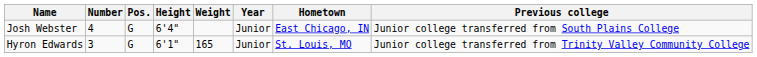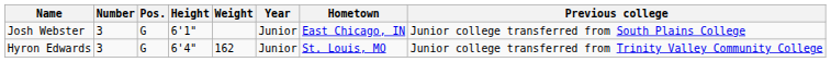 <table class="wikitable sortable" border="1">
 <tr>
 <th>Name</th>
 <th>Number</th>
 <th>Pos.</th>
 <th>Height</th>
 <th>Weight</th>
 <th>Year</th>
 <th>Hometown</th>
 <th class="unsortable">Previous college</th>
 </tr>
 <tr>
 <td>Josh Webster</td>
-<td>4</td>
+<td>3</td>
 <td>G</td>
-<td>6'4"</td>
+<td>6'1"</td>
 <td></td>
 <td>Junior</td>
 <td><a href='#'>East Chicago, IN</a></td>
 <td>Junior college transferred from <a href='#'>South Plains College</a></td>
 </tr>
 <tr>
 <td>Hyron Edwards</td>
 <td>3</td>
 <td>G</td>
-<td>6'1"</td>
-<td>165</td>
+<td>6'4"</td>
+<td>162</td>
 <td>Junior</td>
 <td><a href='#'>St. Louis, MO</a></td>
 <td>Junior college transferred from <a href='#'>Trinity Valley Community College</a></td>
 </tr>
 </table>
